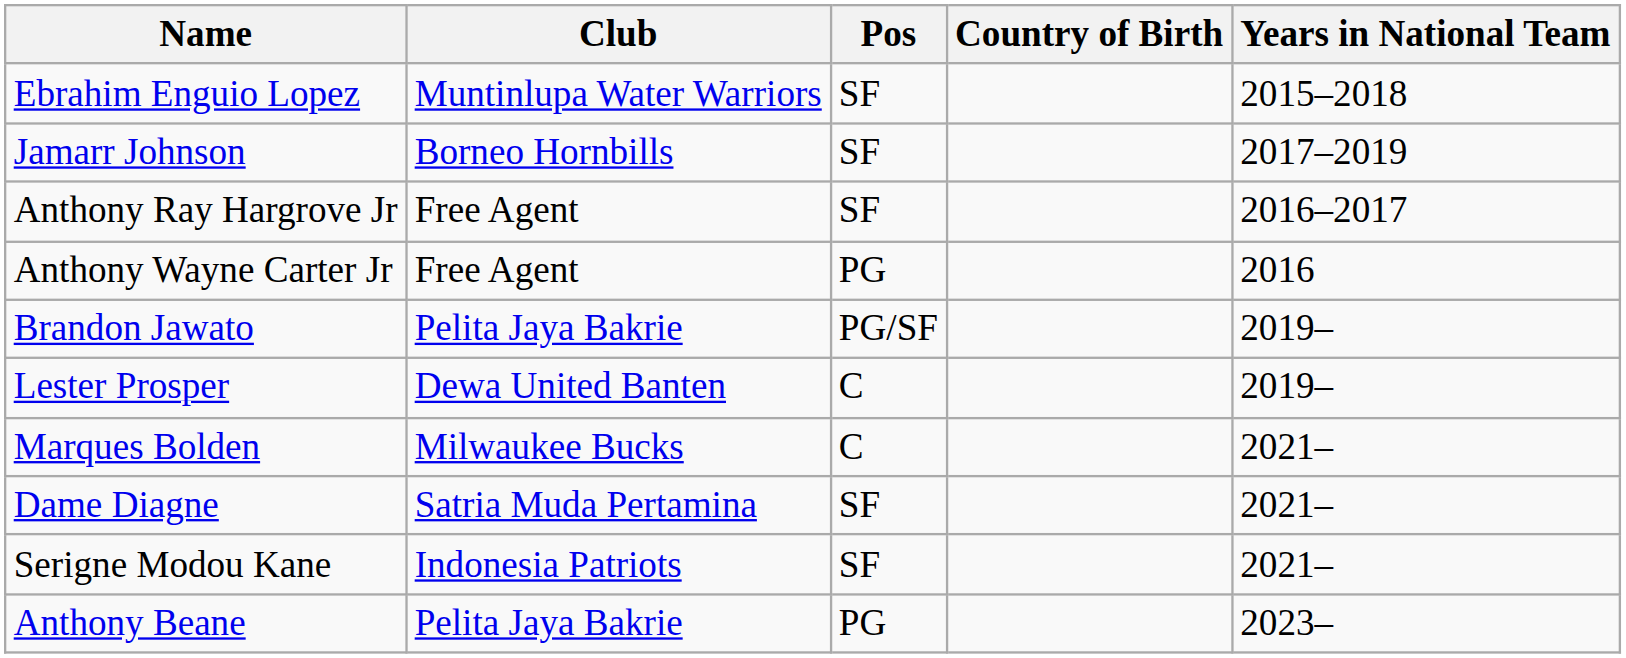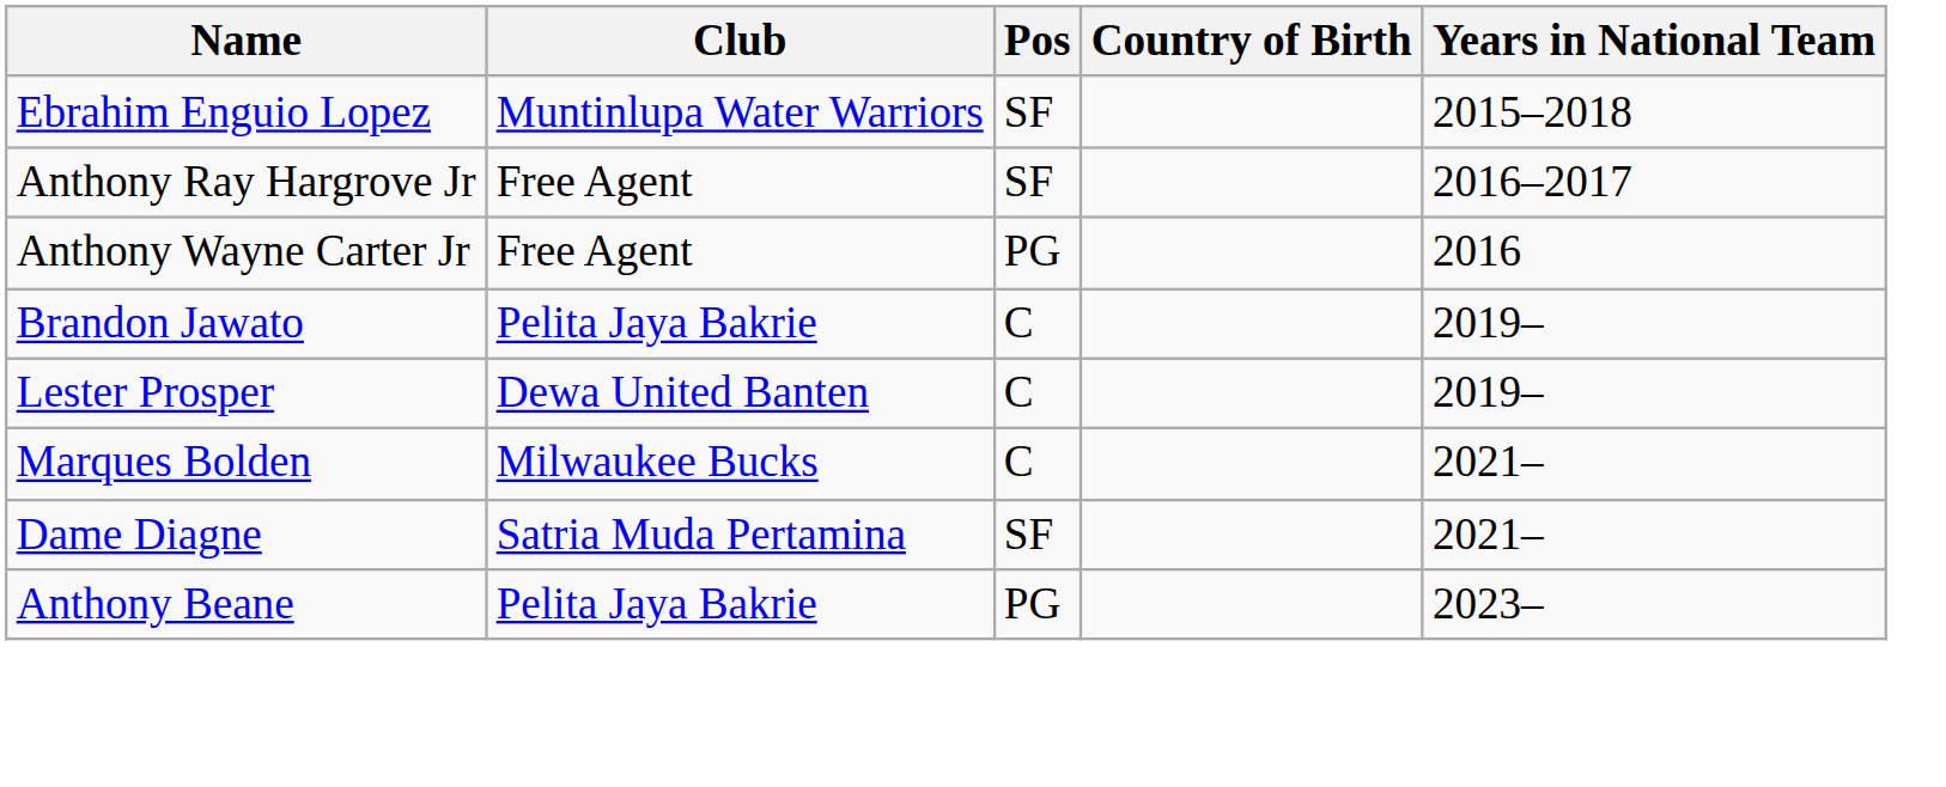 <table class="wikitable">
 <tr>
 <th>Name</th>
 <th>Club</th>
 <th>Pos</th>
 <th>Country of Birth</th>
 <th>Years in National Team</th>
 </tr>
 <tr>
 <td><a href='#'>Ebrahim Enguio Lopez</a></td>
 <td> <a href='#'>Muntinlupa Water Warriors</a></td>
 <td>SF</td>
 <td></td>
 <td>2015–2018</td>
-</tr>
-<tr>
-<td><a href='#'>Jamarr Johnson</a></td>
-<td> <a href='#'>Borneo Hornbills</a></td>
-<td>SF</td>
-<td></td>
-<td>2017–2019</td>
 </tr>
 <tr>
 <td>Anthony Ray Hargrove Jr</td>
 <td>Free Agent</td>
 <td>SF</td>
 <td></td>
 <td>2016–2017</td>
 </tr>
 <tr>
 <td>Anthony Wayne Carter Jr</td>
 <td>Free Agent</td>
 <td>PG</td>
 <td></td>
 <td>2016</td>
 </tr>
 <tr>
 <td><a href='#'>Brandon Jawato</a></td>
 <td> <a href='#'>Pelita Jaya Bakrie</a></td>
-<td>PG/SF</td>
+<td>C</td>
 <td></td>
 <td>2019–</td>
 </tr>
 <tr>
 <td><a href='#'>Lester Prosper</a></td>
 <td> <a href='#'>Dewa United Banten</a></td>
 <td>C</td>
 <td></td>
 <td>2019–</td>
 </tr>
 <tr>
 <td><a href='#'>Marques Bolden</a></td>
 <td> <a href='#'>Milwaukee Bucks</a></td>
 <td>C</td>
 <td></td>
 <td>2021–</td>
 </tr>
 <tr>
 <td><a href='#'>Dame Diagne</a></td>
 <td> <a href='#'>Satria Muda Pertamina</a></td>
 <td>SF</td>
 <td></td>
 <td>2021–</td>
 </tr>
 <tr>
-<td>Serigne Modou Kane</td>
-<td> <a href='#'>Indonesia Patriots</a></td>
-<td>SF</td>
-<td></td>
-<td>2021–</td>
-</tr>
-<tr>
 <td><a href='#'>Anthony Beane</a></td>
 <td> <a href='#'>Pelita Jaya Bakrie</a></td>
 <td>PG</td>
 <td></td>
 <td>2023–</td>
 </tr>
 </table>
